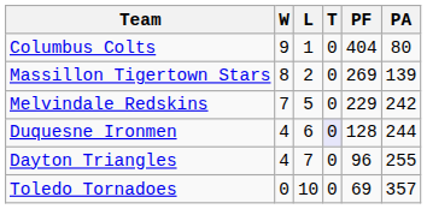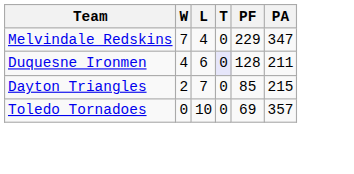 <table class="wikitable">
 <tr>
 <th>Team</th>
 <th>W</th>
 <th>L</th>
 <th>T</th>
 <th>PF</th>
 <th>PA</th>
 </tr>
 <tr align="center">
-<td align="left"><a href='#'>Columbus Colts</a></td>
-<td>9</td>
-<td>1</td>
-<td>0</td>
-<td>404</td>
-<td>80</td>
-</tr>
-<tr align="center">
-<td align="left"><a href='#'>Massillon Tigertown Stars</a></td>
-<td>8</td>
-<td>2</td>
-<td>0</td>
-<td>269</td>
-<td>139</td>
-</tr>
-<tr align="center">
 <td align="left"><a href='#'>Melvindale Redskins</a></td>
 <td>7</td>
-<td>5</td>
+<td>4</td>
 <td>0</td>
 <td>229</td>
-<td>242</td>
+<td>347</td>
 </tr>
 <tr align="center">
 <td align="left"><a href='#'>Duquesne Ironmen</a></td>
 <td>4</td>
 <td>6</td>
 <td style="background: lavender;">0</td>
 <td>128</td>
-<td>244</td>
+<td>211</td>
 </tr>
 <tr align="center">
 <td align="left"><a href='#'>Dayton Triangles</a></td>
-<td>4</td>
+<td>2</td>
 <td>7</td>
 <td>0</td>
-<td>96</td>
-<td>255</td>
+<td>85</td>
+<td>215</td>
 </tr>
 <tr align="center">
 <td align="left"><a href='#'>Toledo Tornadoes</a></td>
 <td>0</td>
 <td>10</td>
 <td>0</td>
 <td>69</td>
 <td>357</td>
 </tr>
 </table>
